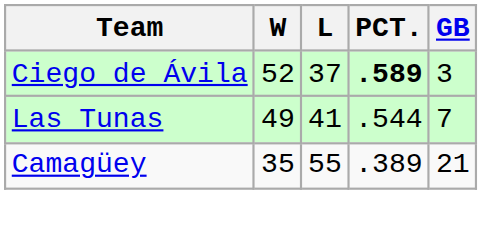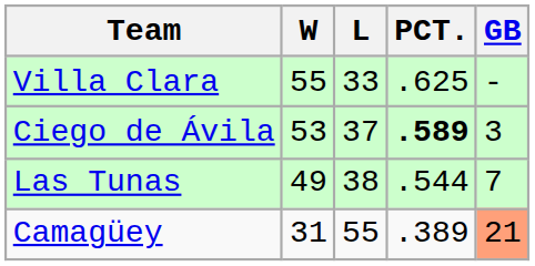 <table class="wikitable">
 <tr>
 <th>Team</th>
 <th>W</th>
 <th>L</th>
 <th>PCT.</th>
 <th><a href='#'>GB</a></th>
 </tr>
 <tr style="background:#ccffcc;">
+<td><a href='#'>Villa Clara</a></td>
+<td>55</td>
+<td>33</td>
+<td>.625</td>
+<td>-</td>
+</tr>
+<tr style="background:#ccffcc;">
 <td><a href='#'>Ciego de Ávila</a></td>
-<td>52</td>
+<td>53</td>
 <td>37</td>
 <td><strong>.589</strong></td>
 <td>3</td>
 </tr>
 <tr style="background:#ccffcc;">
 <td><a href='#'>Las Tunas</a></td>
 <td>49</td>
-<td>41</td>
+<td>38</td>
 <td>.544</td>
 <td>7</td>
 </tr>
 <tr>
 <td><a href='#'>Camagüey</a></td>
-<td>35</td>
+<td>31</td>
 <td>55</td>
 <td>.389</td>
-<td>21</td>
+<td style="background: lightsalmon;">21</td>
 </tr>
 </table>
